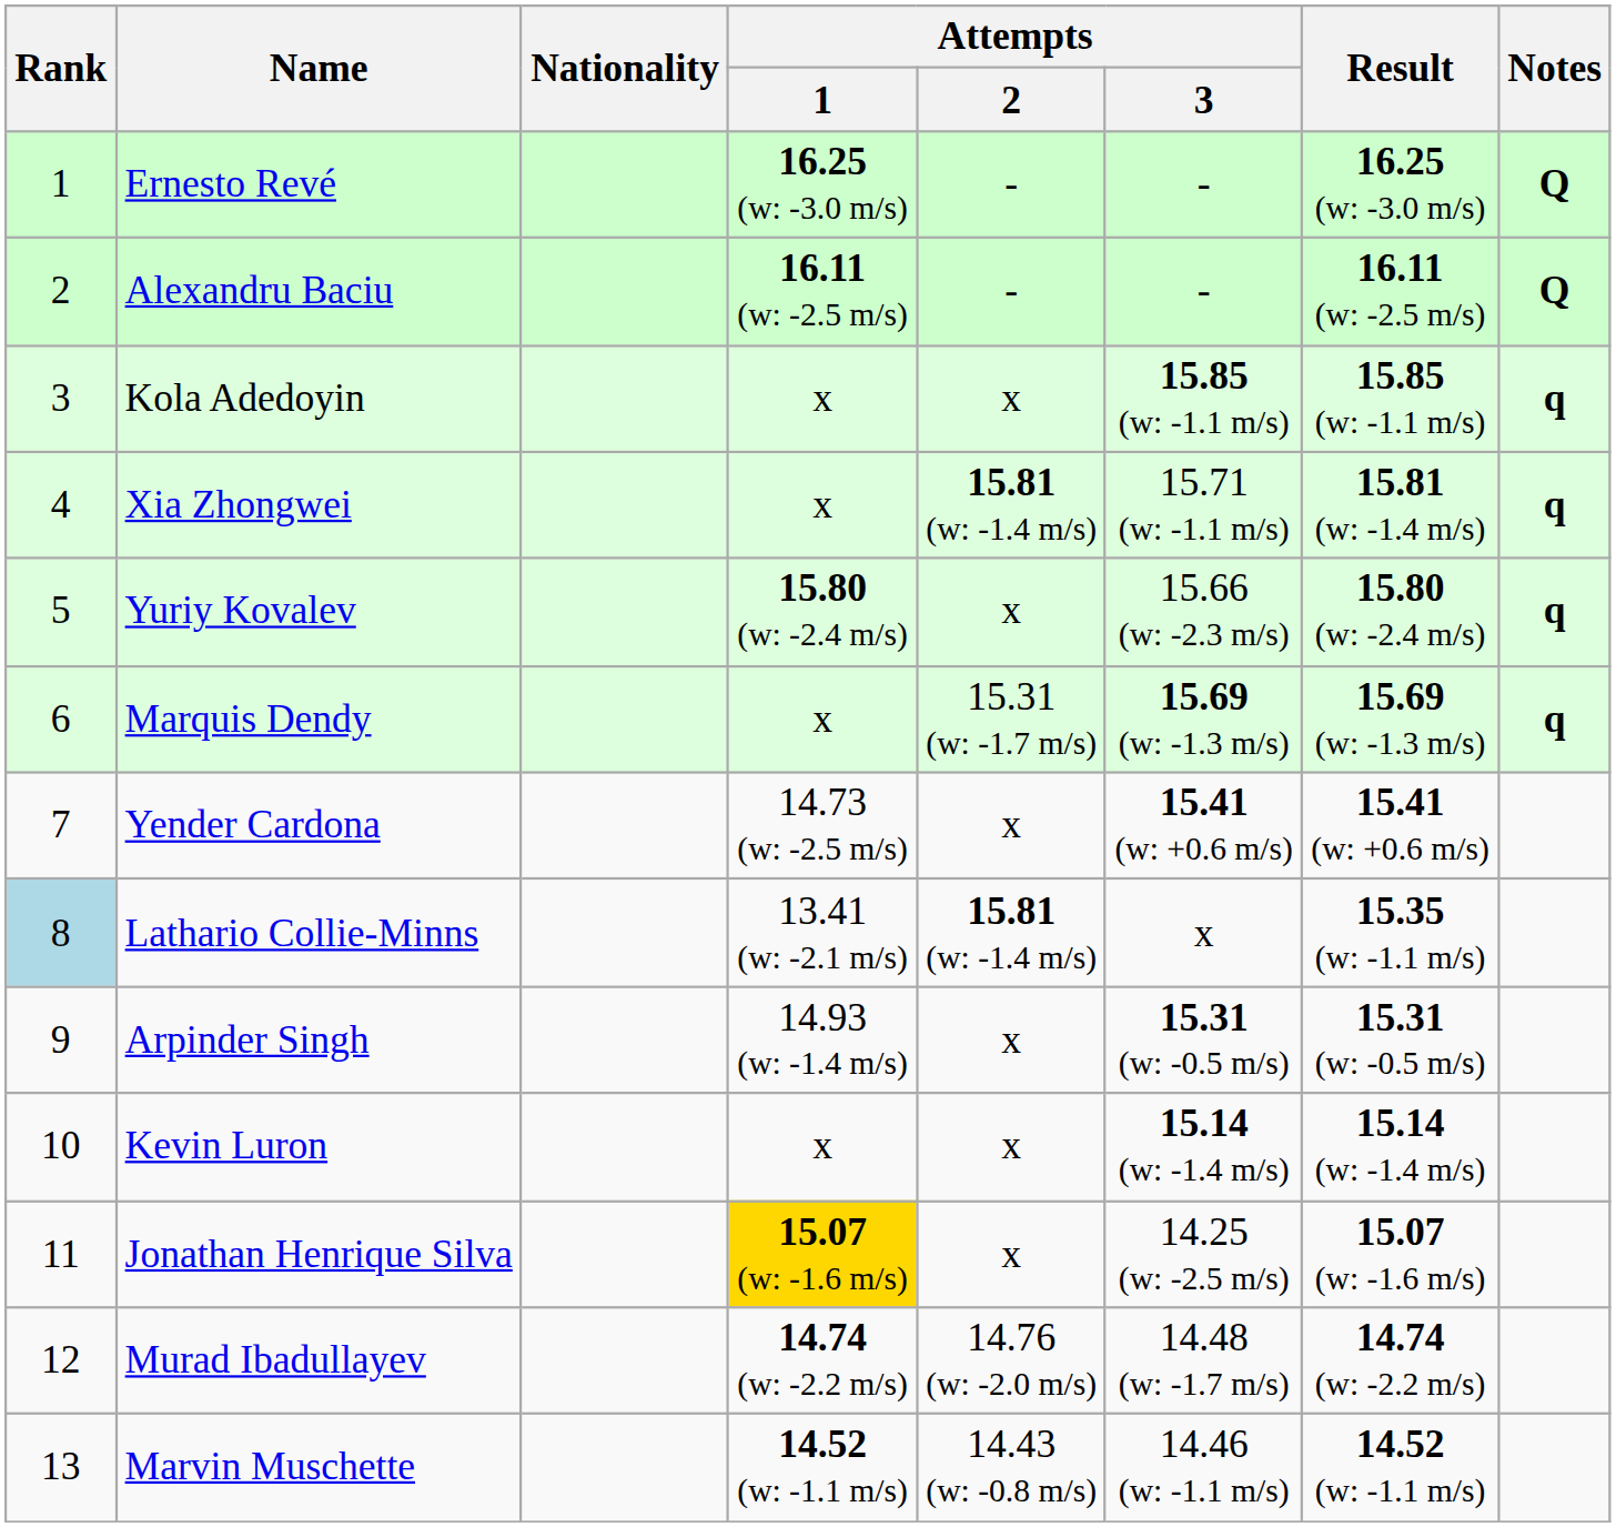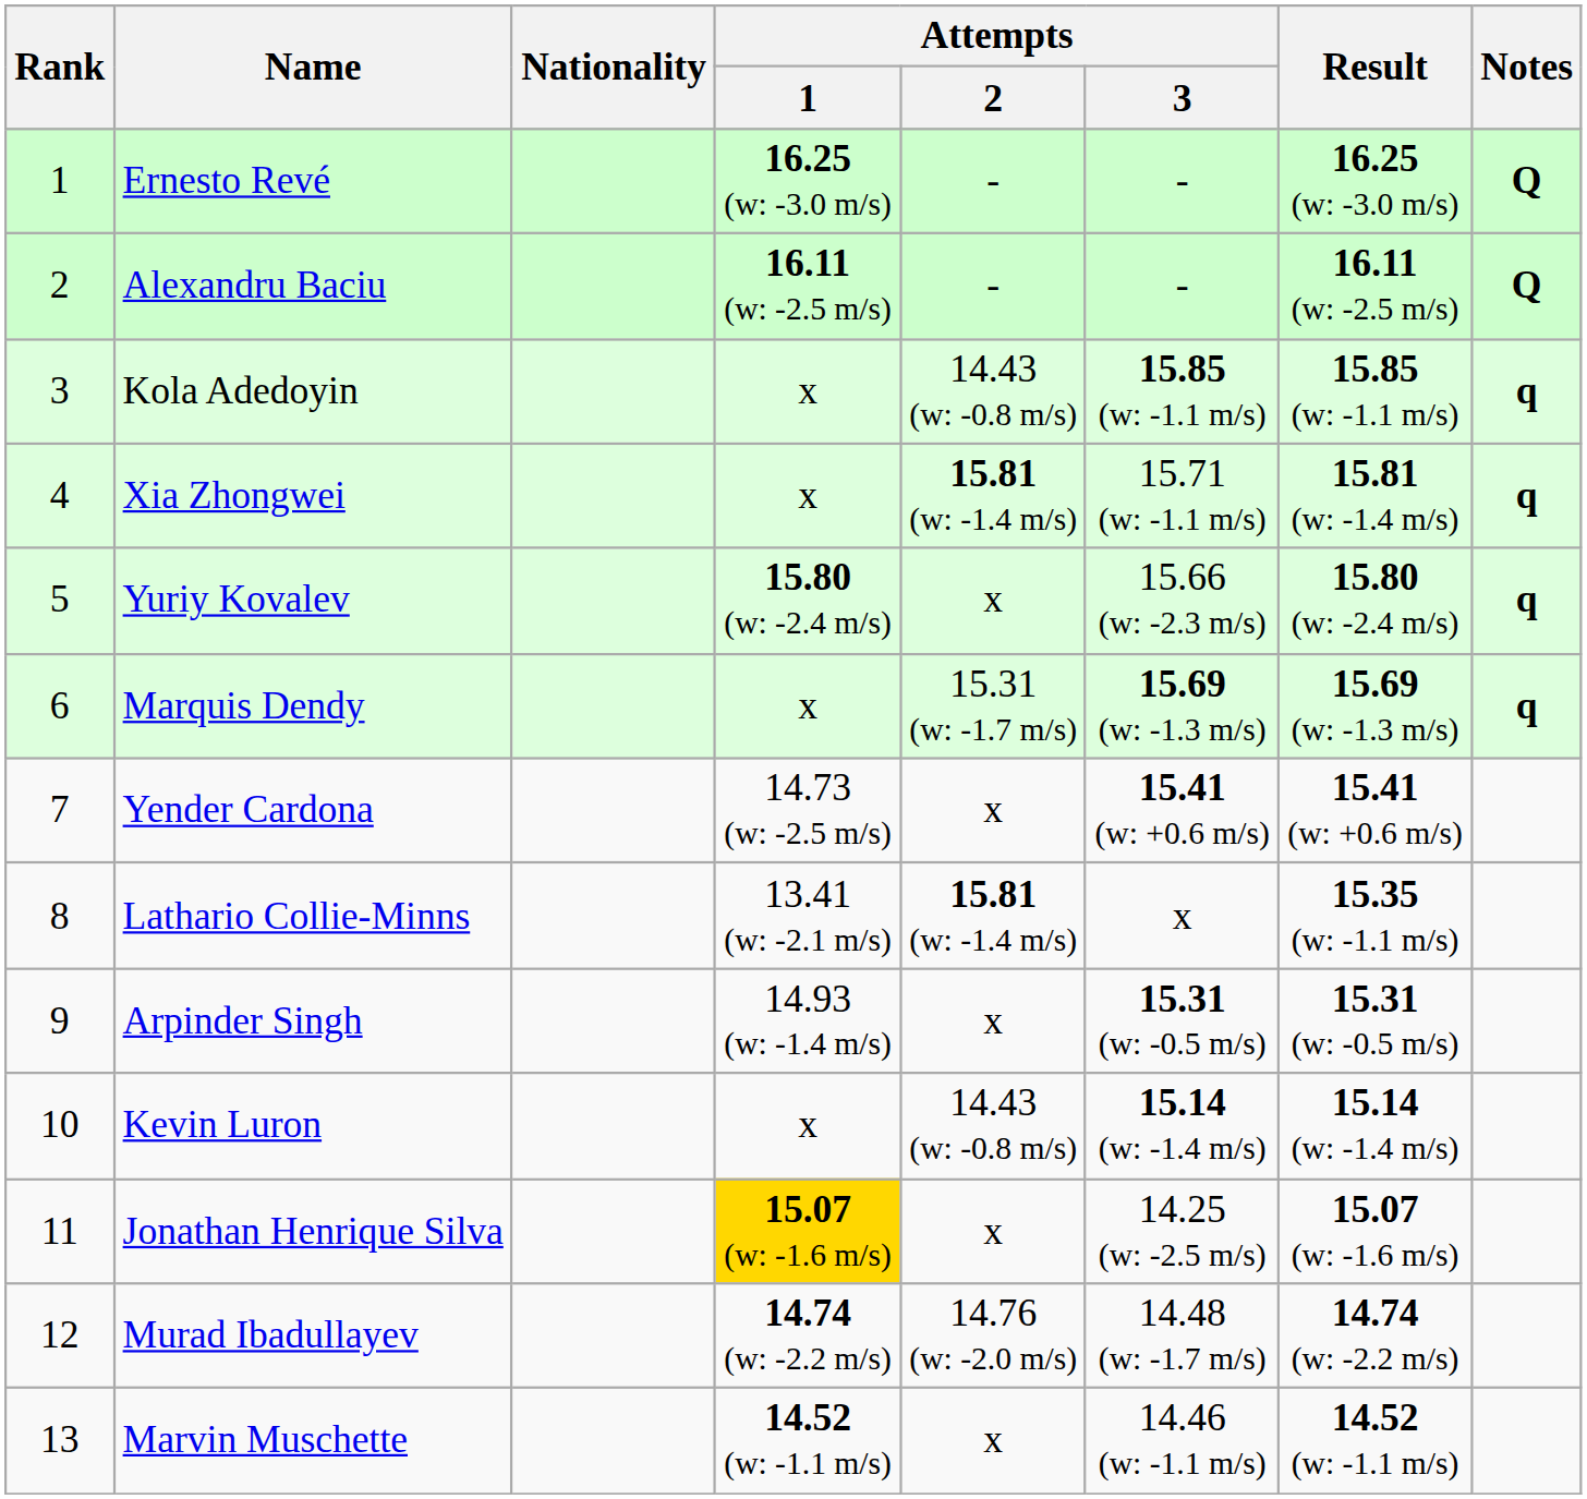 <table class="wikitable sortable" style="text-align:center">
 <tr>
 <th rowspan=2>Rank</th>
 <th rowspan=2>Name</th>
 <th rowspan=2>Nationality</th>
 <th colspan=3>Attempts</th>
 <th rowspan=2>Result</th>
 <th rowspan=2>Notes</th>
 </tr>
 <tr>
 <th>1</th>
 <th>2</th>
 <th>3</th>
 </tr>
 <tr bgcolor=ccffcc>
 <td>1</td>
 <td align=left><a href='#'>Ernesto Revé</a></td>
 <td align=left></td>
 <td><strong>16.25</strong><br><small>(w: -3.0 m/s)</small></td>
 <td>-</td>
 <td>-</td>
 <td><strong>16.25</strong> <br><small>(w: -3.0 m/s)</small></td>
 <td><strong>Q</strong></td>
 </tr>
 <tr bgcolor=ccffcc>
 <td>2</td>
 <td align=left><a href='#'>Alexandru Baciu</a></td>
 <td align=left></td>
 <td><strong>16.11</strong><br><small>(w: -2.5 m/s)</small></td>
 <td>-</td>
 <td>-</td>
 <td><strong>16.11</strong> <br><small>(w: -2.5 m/s)</small></td>
 <td><strong>Q</strong></td>
 </tr>
 <tr bgcolor=ddffdd>
 <td>3</td>
 <td align=left>Kola Adedoyin</td>
 <td align=left></td>
 <td>x</td>
-<td>x</td>
+<td>14.43<br><small>(w: -0.8 m/s)</small></td>
 <td><strong>15.85</strong><br><small>(w: -1.1 m/s)</small></td>
 <td><strong>15.85</strong> <br><small>(w: -1.1 m/s)</small></td>
 <td><strong>q</strong></td>
 </tr>
 <tr bgcolor=ddffdd>
 <td>4</td>
 <td align=left><a href='#'>Xia Zhongwei</a></td>
 <td align=left></td>
 <td>x</td>
 <td><strong>15.81</strong><br><small>(w: -1.4 m/s)</small></td>
 <td>15.71<br><small>(w: -1.1 m/s)</small></td>
 <td><strong>15.81</strong> <br><small>(w: -1.4 m/s)</small></td>
 <td><strong>q</strong></td>
 </tr>
 <tr bgcolor=ddffdd>
 <td>5</td>
 <td align=left><a href='#'>Yuriy Kovalev</a></td>
 <td align=left></td>
 <td><strong>15.80</strong><br><small>(w: -2.4 m/s)</small></td>
 <td>x</td>
 <td>15.66<br><small>(w: -2.3 m/s)</small></td>
 <td><strong>15.80</strong> <br><small>(w: -2.4 m/s)</small></td>
 <td><strong>q</strong></td>
 </tr>
 <tr bgcolor=ddffdd>
 <td>6</td>
 <td align=left><a href='#'>Marquis Dendy</a></td>
 <td align=left></td>
 <td>x</td>
 <td>15.31<br><small>(w: -1.7 m/s)</small></td>
 <td><strong>15.69</strong><br><small>(w: -1.3 m/s)</small></td>
 <td><strong>15.69</strong> <br><small>(w: -1.3 m/s)</small></td>
 <td><strong>q</strong></td>
 </tr>
 <tr>
 <td>7</td>
 <td align=left><a href='#'>Yender Cardona</a></td>
 <td align=left></td>
 <td>14.73<br><small>(w: -2.5 m/s)</small></td>
 <td>x</td>
 <td><strong>15.41</strong><br><small>(w: +0.6 m/s)</small></td>
 <td><strong>15.41</strong> <br><small>(w: +0.6 m/s)</small></td>
 <td></td>
 </tr>
 <tr>
-<td style="background: lightblue;">8</td>
+<td>8</td>
 <td align=left><a href='#'>Lathario Collie-Minns</a></td>
 <td align=left></td>
 <td>13.41<br><small>(w: -2.1 m/s)</small></td>
 <td><strong>15.81</strong><br><small>(w: -1.4 m/s)</small></td>
 <td>x</td>
 <td><strong>15.35</strong> <br><small>(w: -1.1 m/s)</small></td>
 <td></td>
 </tr>
 <tr>
 <td>9</td>
 <td align=left><a href='#'>Arpinder Singh</a></td>
 <td align=left></td>
 <td>14.93<br><small>(w: -1.4 m/s)</small></td>
 <td>x</td>
 <td><strong>15.31</strong><br><small>(w: -0.5 m/s)</small></td>
 <td><strong>15.31</strong> <br><small>(w: -0.5 m/s)</small></td>
 <td></td>
 </tr>
 <tr>
 <td>10</td>
 <td align=left><a href='#'>Kevin Luron</a></td>
 <td align=left></td>
 <td>x</td>
-<td>x</td>
+<td>14.43<br><small>(w: -0.8 m/s)</small></td>
 <td><strong>15.14</strong><br><small>(w: -1.4 m/s)</small></td>
 <td><strong>15.14</strong> <br><small>(w: -1.4 m/s)</small></td>
 <td></td>
 </tr>
 <tr>
 <td>11</td>
 <td align=left><a href='#'>Jonathan Henrique Silva</a></td>
 <td align=left></td>
 <td style="background: gold;"><strong>15.07</strong><br><small>(w: -1.6 m/s)</small></td>
 <td>x</td>
 <td>14.25<br><small>(w: -2.5 m/s)</small></td>
 <td><strong>15.07</strong> <br><small>(w: -1.6 m/s)</small></td>
 <td></td>
 </tr>
 <tr>
 <td>12</td>
 <td align=left><a href='#'>Murad Ibadullayev</a></td>
 <td align=left></td>
 <td><strong>14.74</strong><br><small>(w: -2.2 m/s)</small></td>
 <td>14.76<br><small>(w: -2.0 m/s)</small></td>
 <td>14.48<br><small>(w: -1.7 m/s)</small></td>
 <td><strong>14.74</strong> <br><small>(w: -2.2 m/s)</small></td>
 <td></td>
 </tr>
 <tr>
 <td>13</td>
 <td align=left><a href='#'>Marvin Muschette</a></td>
 <td align=left></td>
 <td><strong>14.52</strong><br><small>(w: -1.1 m/s)</small></td>
-<td>14.43<br><small>(w: -0.8 m/s)</small></td>
+<td>x</td>
 <td>14.46<br><small>(w: -1.1 m/s)</small></td>
 <td><strong>14.52</strong> <br><small>(w: -1.1 m/s)</small></td>
 <td></td>
 </tr>
 </table>
